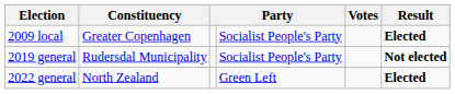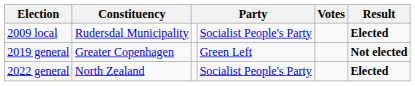 <table class="wikitable" style="text-align:left;">
 <tr>
 <th scope=col>Election</th>
 <th scope=col>Constituency</th>
 <th scope=col colspan="2">Party</th>
 <th scope=col>Votes</th>
 <th scope=col>Result</th>
 </tr>
 <tr>
 <td><a href='#'>2009 local</a></td>
-<td><a href='#'>Greater Copenhagen</a></td>
+<td><a href='#'>Rudersdal Municipality</a></td>
 <td></td>
 <td><a href='#'>Socialist People's Party</a></td>
 <td align=right></td>
 <td><strong>Elected</strong></td>
 </tr>
 <tr>
 <td><a href='#'>2019 general</a></td>
-<td><a href='#'>Rudersdal Municipality</a></td>
+<td><a href='#'>Greater Copenhagen</a></td>
 <td></td>
-<td><a href='#'>Socialist People's Party</a></td>
+<td><a href='#'>Green Left</a></td>
 <td align=right></td>
 <td><strong>Not elected</strong></td>
 </tr>
 <tr>
 <td><a href='#'>2022 general</a></td>
 <td><a href='#'>North Zealand</a></td>
 <td></td>
-<td><a href='#'>Green Left</a></td>
+<td><a href='#'>Socialist People's Party</a></td>
 <td align=right></td>
 <td><strong>Elected</strong></td>
 </tr>
 </table>
